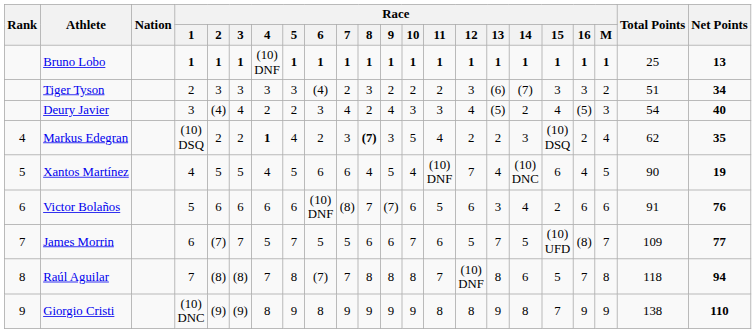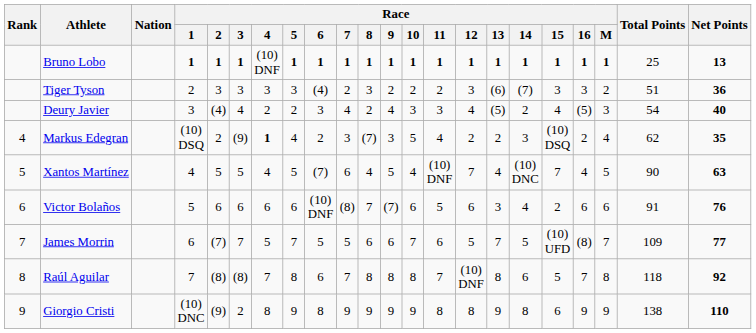 <table class="wikitable" style="text-align:center">
 <tr>
 <th rowspan="2">Rank</th>
 <th rowspan="2">Athlete</th>
 <th rowspan="2">Nation</th>
 <th colspan="17">Race</th>
 <th rowspan="2">Total Points</th>
 <th rowspan="2">Net Points</th>
 </tr>
 <tr>
 <th width=20>1</th>
 <th width=20>2</th>
 <th width=20>3</th>
 <th width=20>4</th>
 <th width=20>5</th>
 <th width=20>6</th>
 <th width=20>7</th>
 <th width=20>8</th>
 <th width=20>9</th>
 <th width=20>10</th>
 <th width=20>11</th>
 <th width=20>12</th>
 <th width=20>13</th>
 <th width=20>14</th>
 <th width=20>15</th>
 <th width=20>16</th>
 <th width=20>M</th>
 </tr>
 <tr>
 <td></td>
 <td align=left><a href='#'>Bruno Lobo</a></td>
 <td align=left></td>
 <td><strong>1</strong></td>
 <td><strong>1</strong></td>
 <td><strong>1</strong></td>
 <td>(10)<br>DNF</td>
 <td><strong>1</strong></td>
 <td><strong>1</strong></td>
 <td><strong>1</strong></td>
 <td><strong>1</strong></td>
 <td><strong>1</strong></td>
 <td><strong>1</strong></td>
 <td><strong>1</strong></td>
 <td><strong>1</strong></td>
 <td><strong>1</strong></td>
 <td><strong>1</strong></td>
 <td><strong>1</strong></td>
 <td><strong>1</strong></td>
 <td><strong>1</strong></td>
 <td>25</td>
 <td><strong>13</strong></td>
 </tr>
 <tr>
 <td></td>
 <td align=left><a href='#'>Tiger Tyson</a></td>
 <td align=left></td>
 <td>2</td>
 <td>3</td>
 <td>3</td>
 <td>3</td>
 <td>3</td>
 <td>(4)</td>
 <td>2</td>
 <td>3</td>
 <td>2</td>
 <td>2</td>
 <td>2</td>
 <td>3</td>
 <td>(6)</td>
 <td>(7)</td>
 <td>3</td>
 <td>3</td>
 <td>2</td>
 <td>51</td>
-<td><strong>34</strong></td>
+<td><strong>36</strong></td>
 </tr>
 <tr>
 <td></td>
 <td align=left><a href='#'>Deury Javier</a></td>
 <td align=left></td>
 <td>3</td>
 <td>(4)</td>
 <td>4</td>
 <td>2</td>
 <td>2</td>
 <td>3</td>
 <td>4</td>
 <td>2</td>
 <td>4</td>
 <td>3</td>
 <td>3</td>
 <td>4</td>
 <td>(5)</td>
 <td>2</td>
 <td>4</td>
 <td>(5)</td>
 <td>3</td>
 <td>54</td>
 <td><strong>40</strong></td>
 </tr>
 <tr>
 <td>4</td>
 <td align=left><a href='#'>Markus Edegran</a></td>
 <td align=left></td>
 <td>(10)<br>DSQ</td>
 <td>2</td>
-<td>2</td>
+<td>(9)</td>
 <td><strong>1</strong></td>
 <td>4</td>
 <td>2</td>
 <td>3</td>
-<td><strong>(7)</strong></td>
+<td>(7)</td>
 <td>3</td>
 <td>5</td>
 <td>4</td>
 <td>2</td>
 <td>2</td>
 <td>3</td>
 <td>(10)<br>DSQ</td>
 <td>2</td>
 <td>4</td>
 <td>62</td>
 <td><strong>35</strong></td>
 </tr>
 <tr>
 <td>5</td>
 <td align=left><a href='#'>Xantos Martínez</a></td>
 <td align=left></td>
 <td>4</td>
 <td>5</td>
 <td>5</td>
 <td>4</td>
 <td>5</td>
-<td>6</td>
+<td>(7)</td>
 <td>6</td>
 <td>4</td>
 <td>5</td>
 <td>4</td>
 <td>(10)<br>DNF</td>
 <td>7</td>
 <td>4</td>
 <td>(10)<br>DNC</td>
-<td>6</td>
+<td>7</td>
 <td>4</td>
 <td>5</td>
 <td>90</td>
-<td><strong>19</strong></td>
+<td><strong>63</strong></td>
 </tr>
 <tr>
 <td>6</td>
 <td align=left><a href='#'>Victor Bolaños</a></td>
 <td align=left></td>
 <td>5</td>
 <td>6</td>
 <td>6</td>
 <td>6</td>
 <td>6</td>
 <td>(10)<br>DNF</td>
 <td>(8)</td>
 <td>7</td>
 <td>(7)</td>
 <td>6</td>
 <td>5</td>
 <td>6</td>
 <td>3</td>
 <td>4</td>
 <td>2</td>
 <td>6</td>
 <td>6</td>
 <td>91</td>
 <td><strong>76</strong></td>
 </tr>
 <tr>
 <td>7</td>
 <td align=left><a href='#'>James Morrin</a></td>
 <td align=left></td>
 <td>6</td>
 <td>(7)</td>
 <td>7</td>
 <td>5</td>
 <td>7</td>
 <td>5</td>
 <td>5</td>
 <td>6</td>
 <td>6</td>
 <td>7</td>
 <td>6</td>
 <td>5</td>
 <td>7</td>
 <td>5</td>
 <td>(10)<br>UFD</td>
 <td>(8)</td>
 <td>7</td>
 <td>109</td>
 <td><strong>77</strong></td>
 </tr>
 <tr>
 <td>8</td>
 <td align=left><a href='#'>Raúl Aguilar</a></td>
 <td align=left></td>
 <td>7</td>
 <td>(8)</td>
 <td>(8)</td>
 <td>7</td>
 <td>8</td>
-<td>(7)</td>
+<td>6</td>
 <td>7</td>
 <td>8</td>
 <td>8</td>
 <td>8</td>
 <td>7</td>
 <td>(10)<br>DNF</td>
 <td>8</td>
 <td>6</td>
 <td>5</td>
 <td>7</td>
 <td>8</td>
 <td>118</td>
-<td><strong>94</strong></td>
+<td><strong>92</strong></td>
 </tr>
 <tr>
 <td>9</td>
 <td align=left><a href='#'>Giorgio Cristi</a></td>
 <td align=left></td>
 <td>(10)<br>DNC</td>
 <td>(9)</td>
-<td>(9)</td>
+<td>2</td>
 <td>8</td>
 <td>9</td>
 <td>8</td>
 <td>9</td>
 <td>9</td>
 <td>9</td>
 <td>9</td>
 <td>8</td>
 <td>8</td>
 <td>9</td>
 <td>8</td>
-<td>7</td>
+<td>6</td>
 <td>9</td>
 <td>9</td>
 <td>138</td>
 <td><strong>110</strong></td>
 </tr>
 </table>
